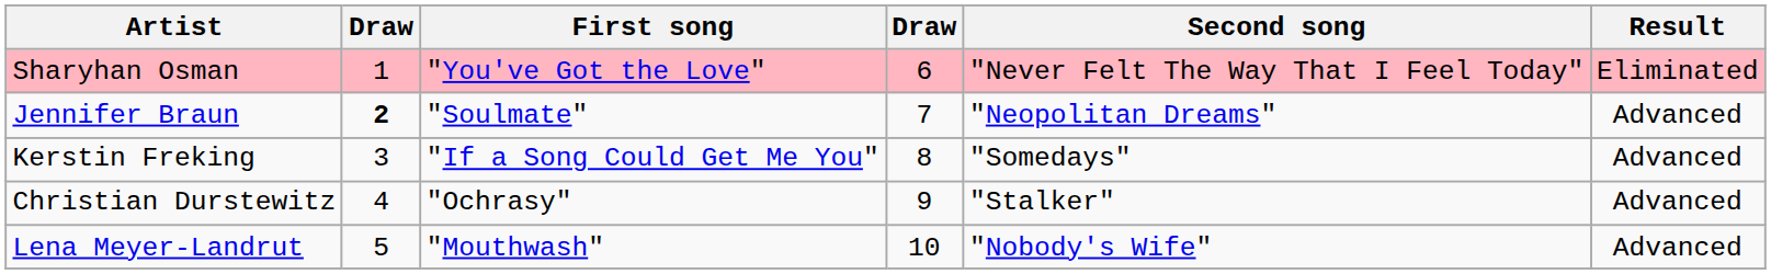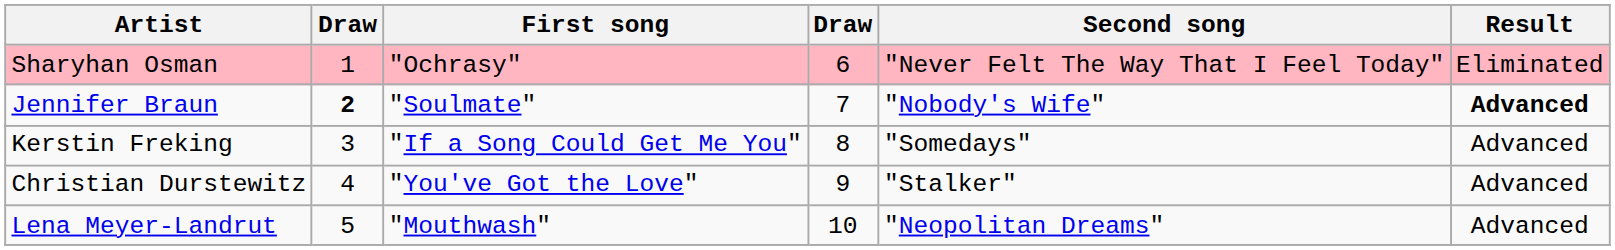 <table class="wikitable plainrowheaders" style="margin: 1em auto 1em auto; text-align:center;">
 <tr>
 <th>Artist</th>
 <th>Draw</th>
 <th>First song </th>
 <th>Draw</th>
 <th>Second song </th>
 <th>Result</th>
 </tr>
 <tr style="background:lightpink;">
 <td align="left">Sharyhan Osman</td>
 <td>1</td>
-<td align="left">"<a href='#'>You've Got the Love</a>" </td>
+<td align="left">"Ochrasy" </td>
 <td>6</td>
 <td align="left">"Never Felt The Way That I Feel Today" </td>
 <td>Eliminated</td>
 </tr>
 <tr>
 <td align="left"><a href='#'>Jennifer Braun</a></td>
 <td><strong>2</strong></td>
 <td align="left">"<a href='#'>Soulmate</a>" </td>
 <td>7</td>
-<td align="left">"<a href='#'>Neopolitan Dreams</a>" </td>
-<td>Advanced</td>
+<td align="left">"<a href='#'>Nobody's Wife</a>" </td>
+<td><strong>Advanced</strong></td>
 </tr>
 <tr>
 <td align="left">Kerstin Freking</td>
 <td>3</td>
 <td align="left">"<a href='#'>If a Song Could Get Me You</a>" </td>
 <td>8</td>
 <td align="left">"Somedays" </td>
 <td>Advanced</td>
 </tr>
 <tr>
 <td align="left">Christian Durstewitz</td>
 <td>4</td>
-<td align="left">"Ochrasy" </td>
+<td align="left">"<a href='#'>You've Got the Love</a>" </td>
 <td>9</td>
 <td align="left">"Stalker" </td>
 <td>Advanced</td>
 </tr>
 <tr>
 <td align="left"><a href='#'>Lena Meyer-Landrut</a></td>
 <td>5</td>
 <td align="left">"<a href='#'>Mouthwash</a>" </td>
 <td>10</td>
-<td align="left">"<a href='#'>Nobody's Wife</a>" </td>
+<td align="left">"<a href='#'>Neopolitan Dreams</a>" </td>
 <td>Advanced</td>
 </tr>
 </table>
